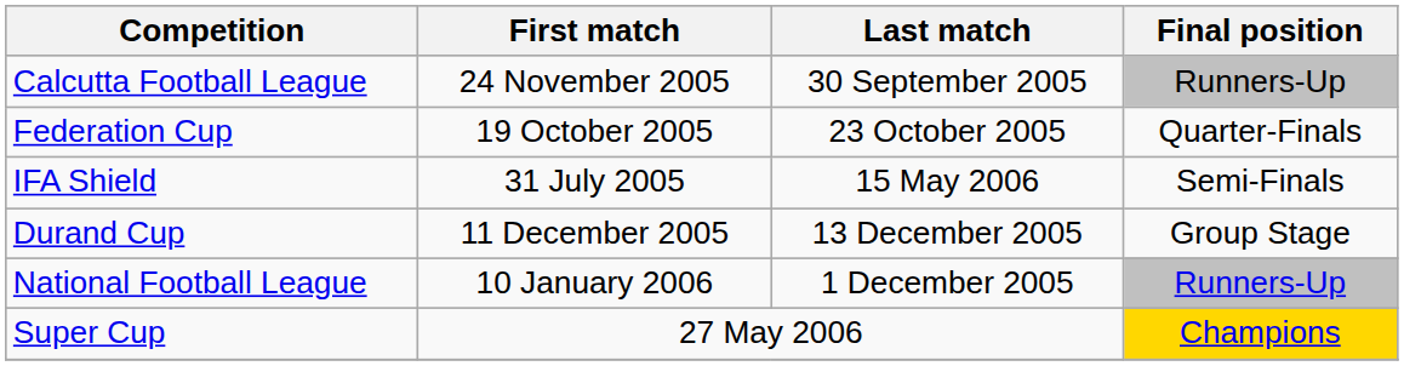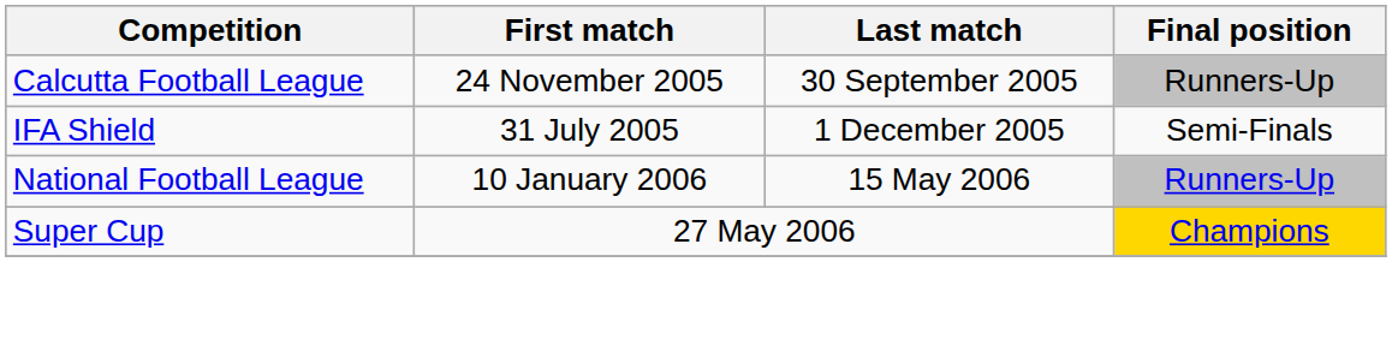 <table class="wikitable" style="text-align:center;">
 <tr>
 <th style="text-align:center; width:200px;">Competition</th>
 <th style="text-align:center; width:170px;">First match</th>
 <th style="text-align:center; width:170px;">Last match</th>
 <th style="text-align:center; width:130px;">Final position</th>
 </tr>
 <tr>
 <td style="text-align:left;"><a href='#'>Calcutta Football League</a></td>
 <td>24 November 2005</td>
 <td>30 September 2005</td>
 <td bgcolor="silver">Runners-Up</td>
 </tr>
 <tr>
-<td style="text-align:left;"><a href='#'>Federation Cup</a></td>
-<td>19 October 2005</td>
-<td>23 October 2005</td>
-<td>Quarter-Finals</td>
-</tr>
-<tr>
 <td style="text-align:left;"><a href='#'>IFA Shield</a></td>
 <td>31 July 2005</td>
-<td>15 May 2006</td>
+<td>1 December 2005</td>
 <td>Semi-Finals</td>
-</tr>
-<tr>
-<td style="text-align:left;"><a href='#'>Durand Cup</a></td>
-<td>11 December 2005</td>
-<td>13 December 2005</td>
-<td>Group Stage</td>
 </tr>
 <tr>
 <td style="text-align:left;"><a href='#'>National Football League</a></td>
 <td>10 January 2006</td>
-<td>1 December 2005</td>
+<td>15 May 2006</td>
 <td bgcolor="silver"><a href='#'>Runners-Up</a></td>
 </tr>
 <tr>
 <td style="text-align:left;"><a href='#'>Super Cup</a></td>
 <td colspan="2">27 May 2006</td>
 <td bgcolor="gold"><a href='#'>Champions</a></td>
 </tr>
 <tr>
 </tr>
 </table>
